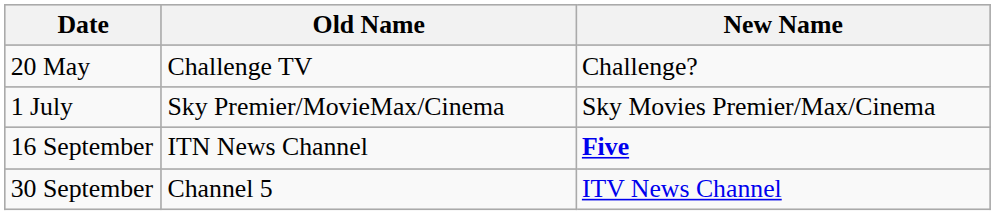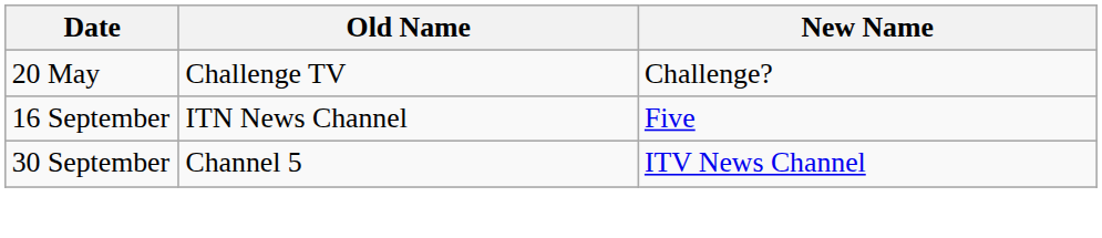 <table class="wikitable">
 <tr>
 <th width=90>Date</th>
 <th width=250>Old Name</th>
 <th width=250>New Name</th>
 </tr>
 <tr>
 <td>20 May</td>
 <td>Challenge TV</td>
 <td>Challenge?</td>
 </tr>
 <tr>
-<td>1 July</td>
-<td>Sky Premier/MovieMax/Cinema</td>
-<td>Sky Movies Premier/Max/Cinema</td>
-</tr>
-<tr>
 <td>16 September</td>
 <td>ITN News Channel</td>
-<td><strong><a href='#'>Five</a></strong></td>
+<td><a href='#'>Five</a></td>
 </tr>
 <tr>
 <td>30 September</td>
 <td>Channel 5</td>
 <td><a href='#'>ITV News Channel</a></td>
 </tr>
 </table>
